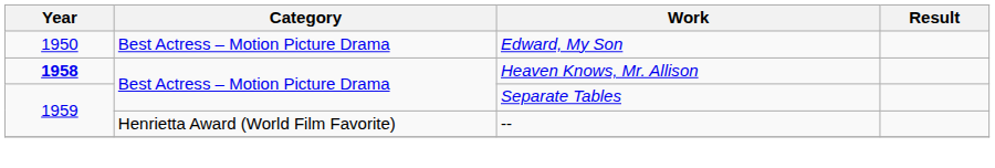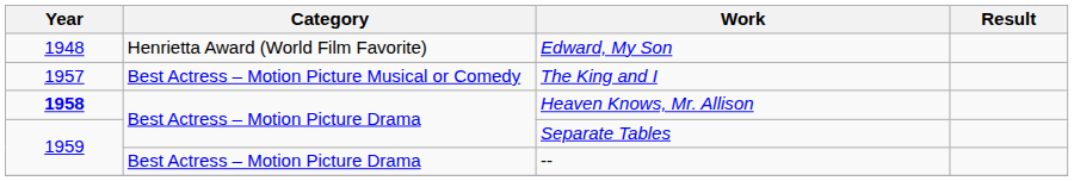 <table class="wikitable" width="75%" cellpadding="5">
 <tr>
 <th width="10%">Year</th>
 <th width="35%">Category</th>
 <th width="35%">Work</th>
 <th width="10%">Result</th>
 </tr>
 <tr>
-<td style="text-align:center;"><a href='#'>1950</a></td>
-<td><a href='#'>Best Actress – Motion Picture Drama</a></td>
+<td style="text-align:center;"><a href='#'>1948</a></td>
+<td>Henrietta Award (World Film Favorite)</td>
 <td><em><a href='#'>Edward, My Son</a></em></td>
+<td></td>
+</tr>
+<tr>
+<td style="text-align:center;"><a href='#'>1957</a></td>
+<td><a href='#'>Best Actress – Motion Picture Musical or Comedy</a></td>
+<td><em><a href='#'>The King and I</a></em></td>
 <td></td>
 </tr>
 <tr>
 <td style="text-align:center;"><strong><a href='#'>1958</a></strong></td>
 <td rowspan="2"><a href='#'>Best Actress – Motion Picture Drama</a></td>
 <td><em><a href='#'>Heaven Knows, Mr. Allison</a></em></td>
 <td></td>
 </tr>
 <tr>
 <td style="text-align:center;" rowspan="2"><a href='#'>1959</a></td>
 <td><em><a href='#'>Separate Tables</a></em></td>
 <td></td>
 </tr>
 <tr>
-<td>Henrietta Award (World Film Favorite)</td>
+<td><a href='#'>Best Actress – Motion Picture Drama</a></td>
 <td>--</td>
 <td></td>
 </tr>
 <tr>
 </tr>
 </table>
